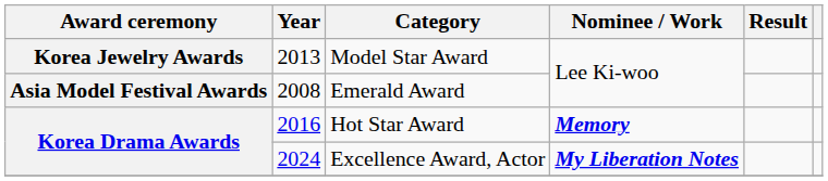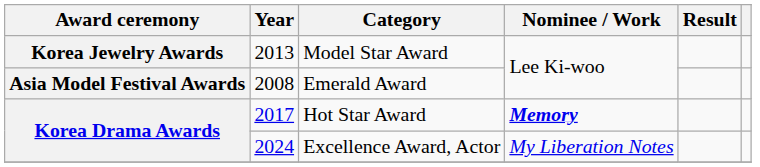 <table class="wikitable plainrowheaders sortable">
 <tr>
 <th scope="col">Award ceremony</th>
 <th scope="col">Year</th>
 <th scope="col">Category</th>
 <th scope="col">Nominee / Work</th>
 <th scope="col">Result</th>
 <th scope="col" class="unsortable"></th>
 </tr>
 <tr>
 <th scope="row">Korea Jewelry Awards</th>
 <td>2013</td>
 <td>Model Star Award</td>
 <td rowspan="2">Lee Ki-woo</td>
 <td></td>
 <td></td>
 </tr>
 <tr>
 <th scope="row">Asia Model Festival Awards</th>
 <td>2008</td>
 <td>Emerald Award</td>
 <td></td>
 <td></td>
 </tr>
 <tr>
 <th scope="row" rowspan=2><a href='#'>Korea Drama Awards</a></th>
-<td><a href='#'>2016</a></td>
+<td><a href='#'>2017</a></td>
 <td>Hot Star Award</td>
 <td><strong><a href='#'><em>Memory</em></a></strong></td>
 <td></td>
 <td></td>
 </tr>
 <tr>
 <td><a href='#'>2024</a></td>
 <td>Excellence Award, Actor</td>
-<td><strong><em><a href='#'>My Liberation Notes</a></em></strong></td>
+<td><em><a href='#'>My Liberation Notes</a></em></td>
 <td></td>
 <td></td>
 </tr>
 <tr>
 </tr>
 </table>
